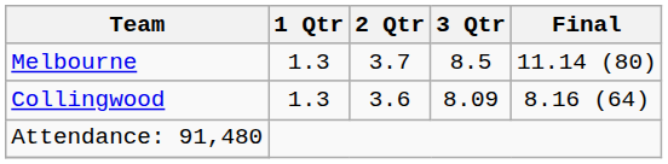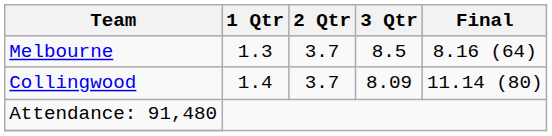 <table class="wikitable">
 <tr>
 <th>Team</th>
 <th>1 Qtr</th>
 <th>2 Qtr</th>
 <th>3 Qtr</th>
 <th>Final</th>
 </tr>
 <tr>
 <td><a href='#'>Melbourne</a></td>
 <td align=center>1.3</td>
 <td align=center>3.7</td>
 <td align=center>8.5</td>
-<td align=center>11.14 (80)</td>
+<td align=center>8.16 (64)</td>
 </tr>
 <tr>
 <td><a href='#'>Collingwood</a></td>
-<td align=center>1.3</td>
-<td align=center>3.6</td>
+<td align=center>1.4</td>
+<td align=center>3.7</td>
 <td align=center>8.09</td>
-<td align=center>8.16 (64)</td>
+<td align=center>11.14 (80)</td>
 </tr>
 <tr>
 <td align=center>Attendance: 91,480</td>
 </tr>
 <tr>
 </tr>
 </table>
